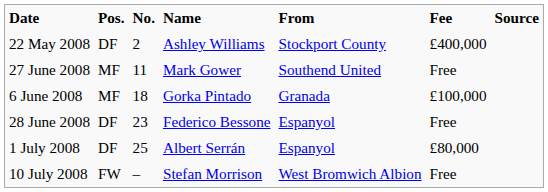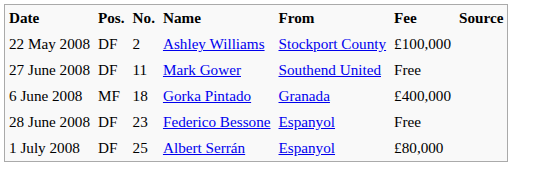 <table class= border="2" cellpadding="4" cellspacing="0" style="text-align:left; margin: 1em 1em 1em 0; background: #f9f9f9; border: 1px #aaa solid; border-collapse: collapse; font-size: 95%;">
 <tr>
 <th>Date</th>
 <th>Pos.</th>
 <th>No.</th>
 <th>Name</th>
 <th>From</th>
 <th>Fee</th>
 <th>Source</th>
 </tr>
 <tr>
 <td>22 May 2008</td>
 <td>DF</td>
 <td>2</td>
 <td> <a href='#'>Ashley Williams</a></td>
 <td> <a href='#'>Stockport County</a></td>
-<td>£400,000</td>
+<td>£100,000</td>
 <td></td>
 </tr>
 <tr>
 <td>27 June 2008</td>
-<td>MF</td>
+<td>DF</td>
 <td>11</td>
 <td> <a href='#'>Mark Gower</a></td>
 <td> <a href='#'>Southend United</a></td>
 <td>Free</td>
 <td></td>
 </tr>
 <tr>
 <td>6 June 2008</td>
 <td>MF</td>
 <td>18</td>
 <td> <a href='#'>Gorka Pintado</a></td>
 <td> <a href='#'>Granada</a></td>
-<td>£100,000</td>
+<td>£400,000</td>
 <td></td>
 </tr>
 <tr>
 <td>28 June 2008</td>
 <td>DF</td>
 <td>23</td>
 <td> <a href='#'>Federico Bessone</a></td>
 <td> <a href='#'>Espanyol</a></td>
 <td>Free</td>
 <td></td>
 </tr>
 <tr>
 <td>1 July 2008</td>
 <td>DF</td>
 <td>25</td>
 <td> <a href='#'>Albert Serrán</a></td>
 <td> <a href='#'>Espanyol</a></td>
 <td>£80,000</td>
 <td></td>
 </tr>
-<tr>
-<td>10 July 2008</td>
-<td>FW</td>
-<td>–</td>
-<td> <a href='#'>Stefan Morrison</a></td>
-<td> <a href='#'>West Bromwich Albion</a></td>
-<td>Free</td>
-<td></td>
-</tr>
 </table>
